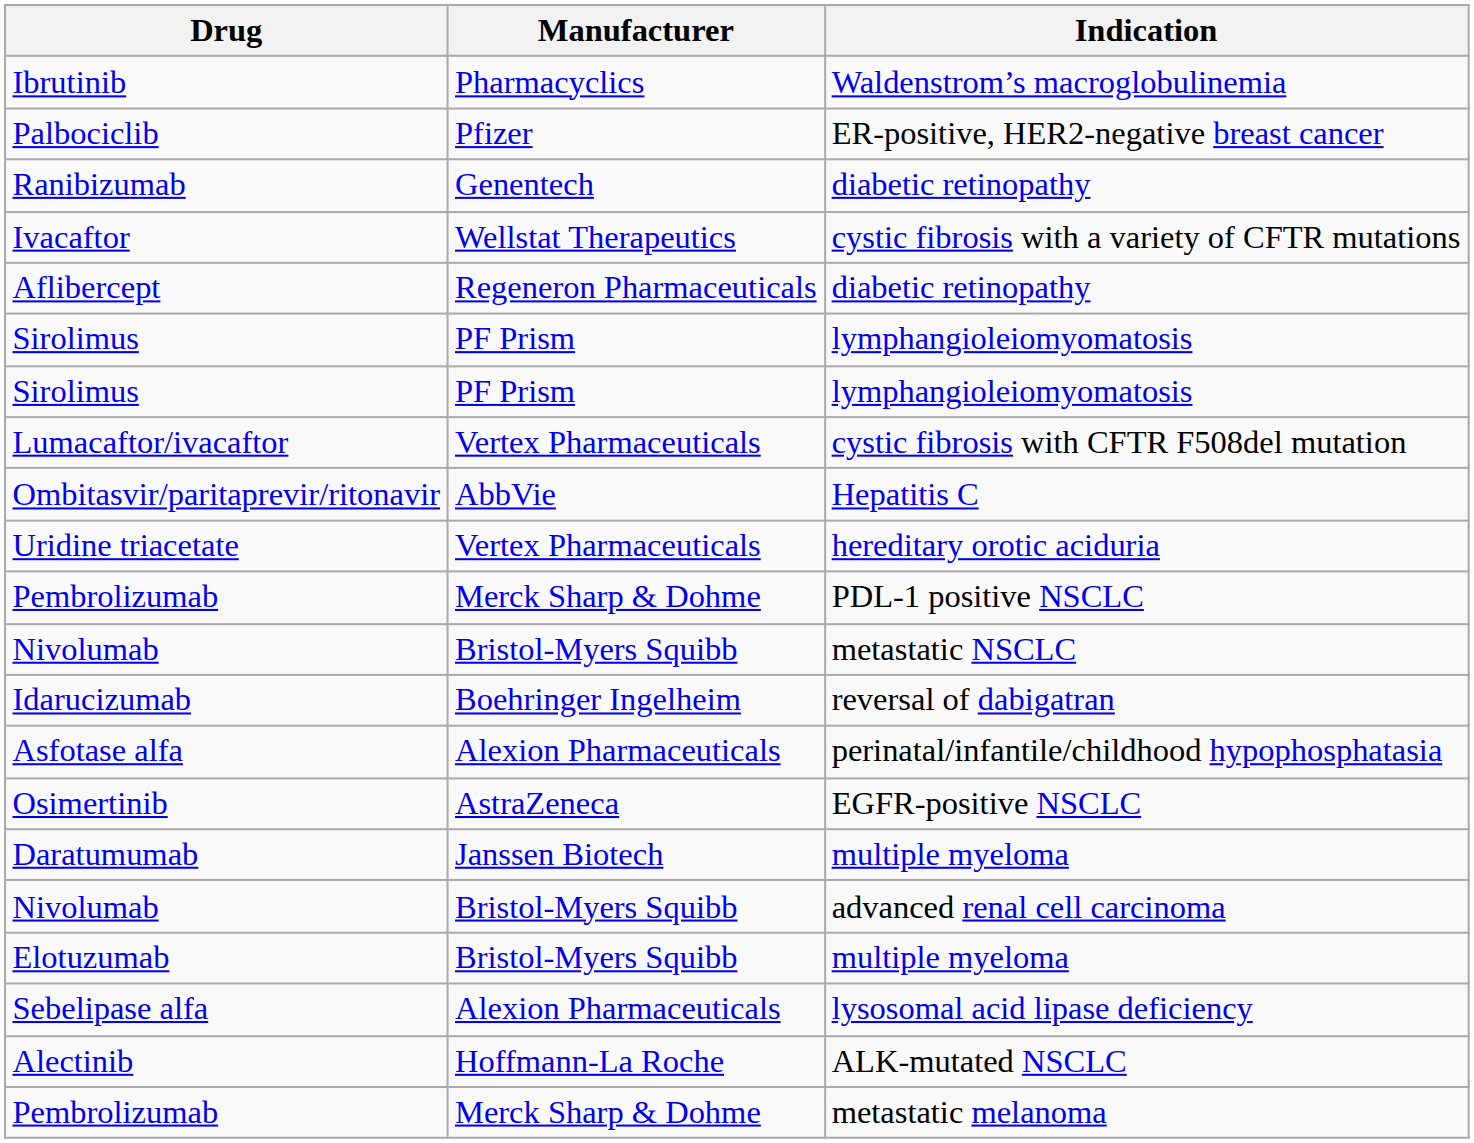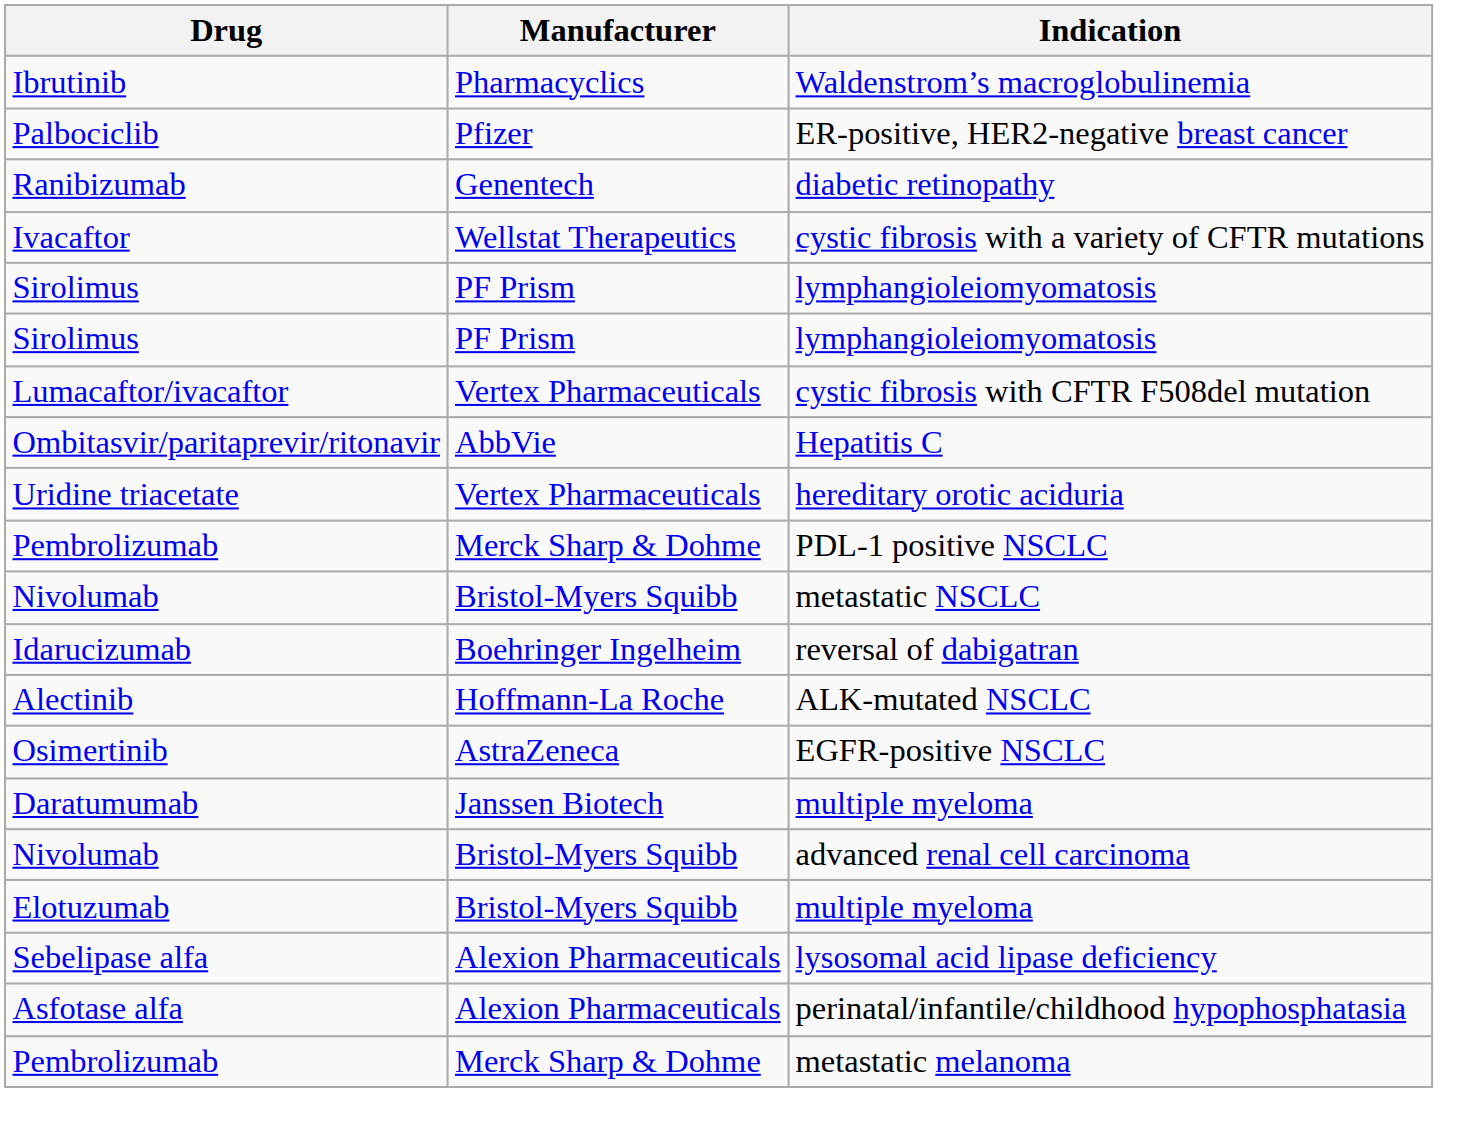 <table class="sortable wikitable">
 <tr>
 <th>Drug</th>
 <th>Manufacturer</th>
 <th>Indication</th>
 </tr>
 <tr>
 <td><a href='#'>Ibrutinib</a></td>
 <td><a href='#'>Pharmacyclics</a></td>
 <td><a href='#'>Waldenstrom’s macroglobulinemia</a></td>
 </tr>
 <tr>
 <td><a href='#'>Palbociclib</a></td>
 <td><a href='#'>Pfizer</a></td>
 <td>ER-positive, HER2-negative <a href='#'>breast cancer</a></td>
 </tr>
 <tr>
 <td><a href='#'>Ranibizumab</a></td>
 <td><a href='#'>Genentech</a></td>
 <td><a href='#'>diabetic retinopathy</a></td>
 </tr>
 <tr>
 <td><a href='#'>Ivacaftor</a></td>
 <td><a href='#'>Wellstat Therapeutics</a></td>
 <td><a href='#'>cystic fibrosis</a> with a variety of CFTR mutations</td>
-</tr>
-<tr>
-<td><a href='#'>Aflibercept</a></td>
-<td><a href='#'>Regeneron Pharmaceuticals</a></td>
-<td><a href='#'>diabetic retinopathy</a></td>
 </tr>
 <tr>
 <td><a href='#'>Sirolimus</a></td>
 <td><a href='#'>PF Prism</a></td>
 <td><a href='#'>lymphangioleiomyomatosis</a></td>
 </tr>
 <tr>
 <td><a href='#'>Sirolimus</a></td>
 <td><a href='#'>PF Prism</a></td>
 <td><a href='#'>lymphangioleiomyomatosis</a></td>
 </tr>
 <tr>
 <td><a href='#'>Lumacaftor/ivacaftor</a></td>
 <td><a href='#'>Vertex Pharmaceuticals</a></td>
 <td><a href='#'>cystic fibrosis</a> with CFTR F508del mutation</td>
 </tr>
 <tr>
 <td><a href='#'>Ombitasvir/paritaprevir/ritonavir</a></td>
 <td><a href='#'>AbbVie</a></td>
 <td><a href='#'>Hepatitis C</a></td>
 </tr>
 <tr>
 <td><a href='#'>Uridine triacetate</a></td>
 <td><a href='#'>Vertex Pharmaceuticals</a></td>
 <td><a href='#'>hereditary orotic aciduria</a></td>
 </tr>
 <tr>
 <td><a href='#'>Pembrolizumab</a></td>
 <td><a href='#'>Merck Sharp & Dohme</a></td>
 <td>PDL-1 positive <a href='#'>NSCLC</a></td>
 </tr>
 <tr>
 <td><a href='#'>Nivolumab</a></td>
 <td><a href='#'>Bristol-Myers Squibb</a></td>
 <td>metastatic <a href='#'>NSCLC</a></td>
 </tr>
 <tr>
 <td><a href='#'>Idarucizumab</a></td>
 <td><a href='#'>Boehringer Ingelheim</a></td>
 <td>reversal of <a href='#'>dabigatran</a></td>
 </tr>
 <tr>
-<td><a href='#'>Asfotase alfa</a></td>
-<td><a href='#'>Alexion Pharmaceuticals</a></td>
-<td>perinatal/infantile/childhood <a href='#'>hypophosphatasia</a></td>
+<td><a href='#'>Alectinib</a></td>
+<td><a href='#'>Hoffmann-La Roche</a></td>
+<td>ALK-mutated <a href='#'>NSCLC</a></td>
 </tr>
 <tr>
 <td><a href='#'>Osimertinib</a></td>
 <td><a href='#'>AstraZeneca</a></td>
 <td>EGFR-positive <a href='#'>NSCLC</a></td>
 </tr>
 <tr>
 <td><a href='#'>Daratumumab</a></td>
 <td><a href='#'>Janssen Biotech</a></td>
 <td><a href='#'>multiple myeloma</a></td>
 </tr>
 <tr>
 <td><a href='#'>Nivolumab</a></td>
 <td><a href='#'>Bristol-Myers Squibb</a></td>
 <td>advanced <a href='#'>renal cell carcinoma</a></td>
 </tr>
 <tr>
 <td><a href='#'>Elotuzumab</a></td>
 <td><a href='#'>Bristol-Myers Squibb</a></td>
 <td><a href='#'>multiple myeloma</a></td>
 </tr>
 <tr>
 <td><a href='#'>Sebelipase alfa</a></td>
 <td><a href='#'>Alexion Pharmaceuticals</a></td>
 <td><a href='#'>lysosomal acid lipase deficiency</a></td>
 </tr>
 <tr>
-<td><a href='#'>Alectinib</a></td>
-<td><a href='#'>Hoffmann-La Roche</a></td>
-<td>ALK-mutated <a href='#'>NSCLC</a></td>
+<td><a href='#'>Asfotase alfa</a></td>
+<td><a href='#'>Alexion Pharmaceuticals</a></td>
+<td>perinatal/infantile/childhood <a href='#'>hypophosphatasia</a></td>
 </tr>
 <tr>
 <td><a href='#'>Pembrolizumab</a></td>
 <td><a href='#'>Merck Sharp & Dohme</a></td>
 <td>metastatic <a href='#'>melanoma</a></td>
 </tr>
 </table>
